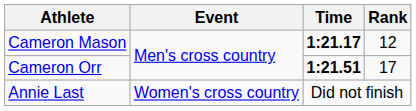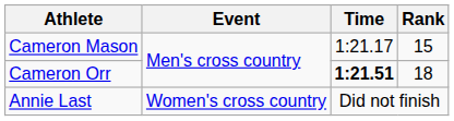 <table class=wikitable style=font-size:90%;text-align:center>
 <tr>
 <th>Athlete</th>
 <th>Event</th>
 <th>Time</th>
 <th>Rank</th>
 </tr>
 <tr>
 <td align=left><a href='#'>Cameron Mason</a></td>
 <td align=left rowspan=2><a href='#'>Men's cross country</a></td>
-<td><strong>1:21.17</strong></td>
-<td>12</td>
+<td>1:21.17</td>
+<td>15</td>
 </tr>
 <tr>
 <td align=left><a href='#'>Cameron Orr</a></td>
 <td><strong>1:21.51</strong></td>
-<td>17</td>
+<td>18</td>
 </tr>
 <tr>
 <td align=left><a href='#'>Annie Last</a></td>
 <td align=left><a href='#'>Women's cross country</a></td>
 <td colspan=2>Did not finish</td>
 </tr>
 </table>
